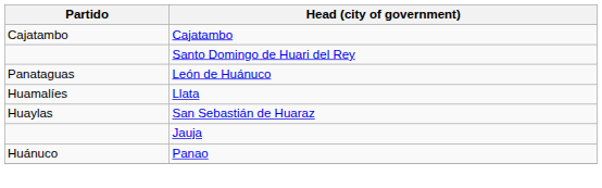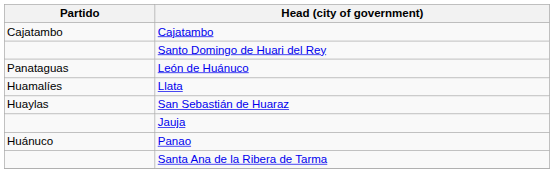 <table class="wikitable" border="1" align="center" width=60%>
 <tr bgcolor="#ececec">
 <th>Partido</th>
 <th>Head (city of government)</th>
 </tr>
 <tr>
 <td>Cajatambo</td>
 <td><a href='#'>Cajatambo</a></td>
 </tr>
 <tr>
 <td></td>
 <td><a href='#'>Santo Domingo de Huari del Rey</a></td>
 </tr>
 <tr>
 <td>Panataguas</td>
 <td><a href='#'>León de Huánuco</a></td>
 </tr>
 <tr>
 <td>Huamalíes</td>
 <td><a href='#'>Llata</a></td>
 </tr>
 <tr>
 <td>Huaylas</td>
 <td><a href='#'>San Sebastián de Huaraz</a></td>
 </tr>
 <tr>
 <td></td>
 <td><a href='#'>Jauja</a></td>
 </tr>
 <tr>
 <td>Huánuco</td>
 <td><a href='#'>Panao</a></td>
 </tr>
 <tr>
+<td></td>
+<td><a href='#'>Santa Ana de la Ribera de Tarma</a></td>
+</tr>
+<tr>
 </tr>
 </table>
